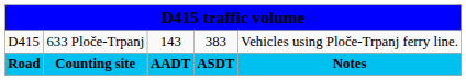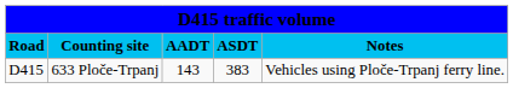 <table class="wikitable">
 <tr>
 <td colspan=5 bgcolor=blue align=center style=margin-top:15><span><big><strong>D415 traffic volume</strong></big></span></td>
+</tr>
+<tr>
+<td align=center bgcolor=00c0f0><strong>Road</strong></td>
+<td align=center bgcolor=00c0f0><strong>Counting site</strong></td>
+<td align=center bgcolor=00c0f0><strong>AADT</strong></td>
+<td align=center bgcolor=00c0f0><strong>ASDT</strong></td>
+<td align=center bgcolor=00c0f0><strong>Notes</strong></td>
 </tr>
 <tr>
 <td> D415</td>
 <td>633 Ploče-Trpanj</td>
 <td align=center>143</td>
 <td align=center>383</td>
 <td>Vehicles using Ploče-Trpanj ferry line.</td>
 </tr>
-<tr>
-<td align=center bgcolor=00c0f0><strong>Road</strong></td>
-<td align=center bgcolor=00c0f0><strong>Counting site</strong></td>
-<td align=center bgcolor=00c0f0><strong>AADT</strong></td>
-<td align=center bgcolor=00c0f0><strong>ASDT</strong></td>
-<td align=center bgcolor=00c0f0><strong>Notes</strong></td>
-</tr>
 </table>
